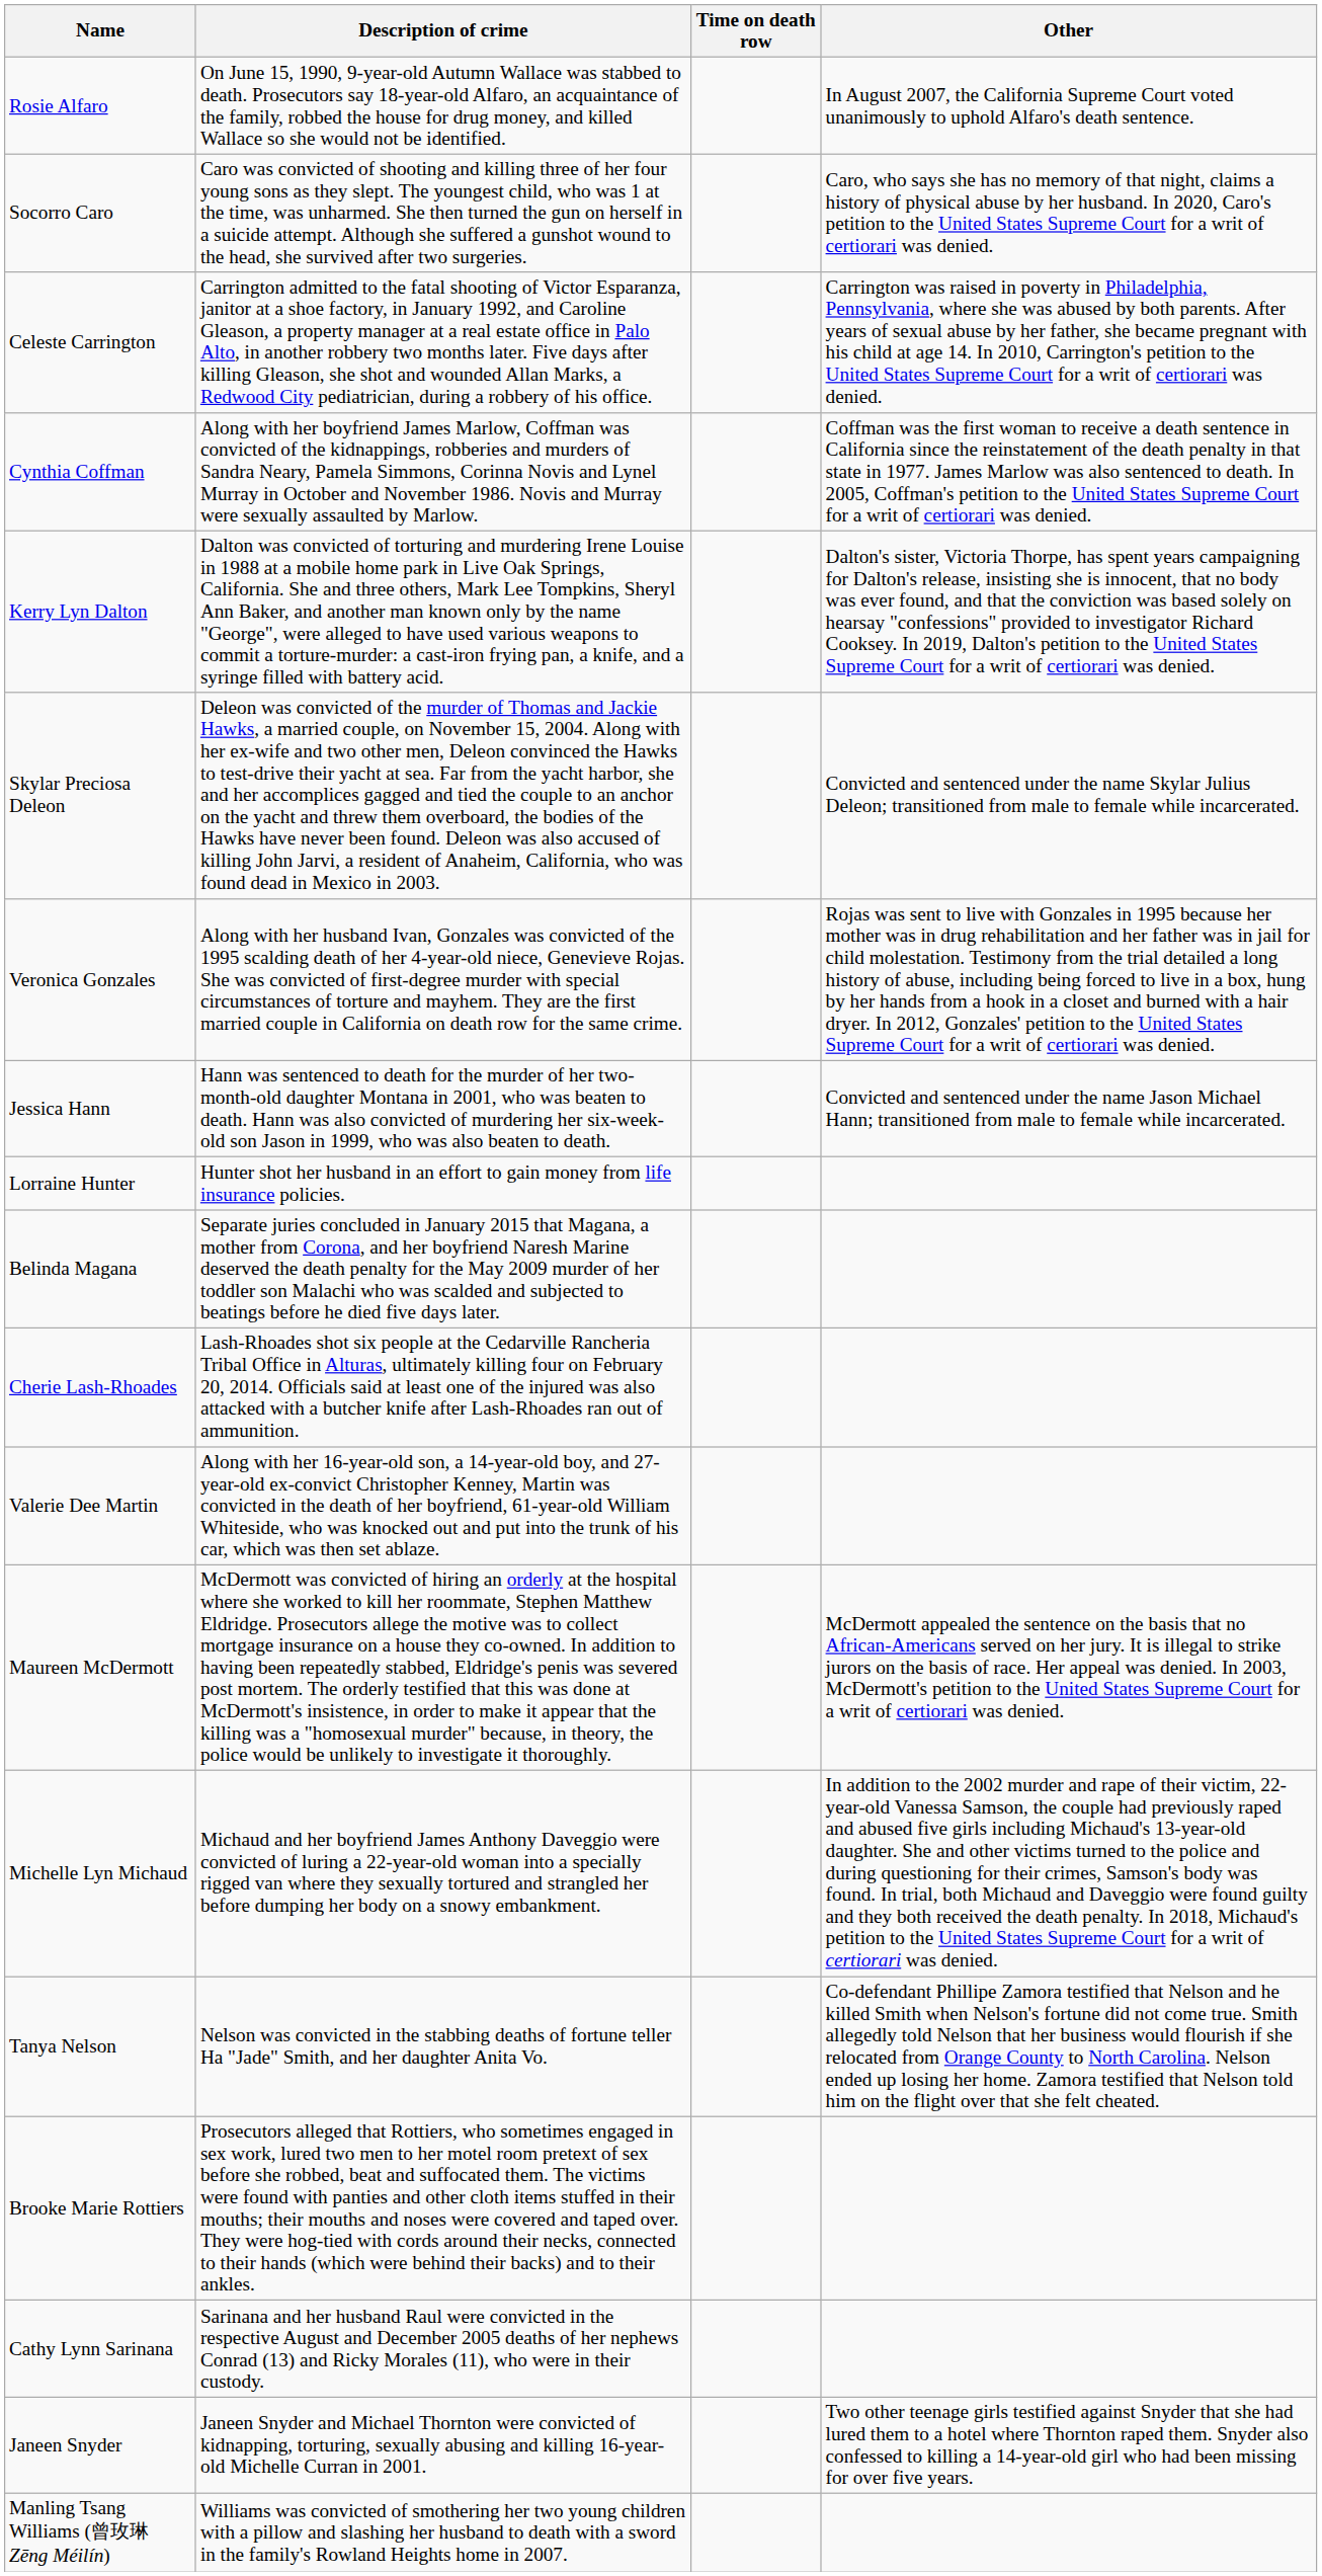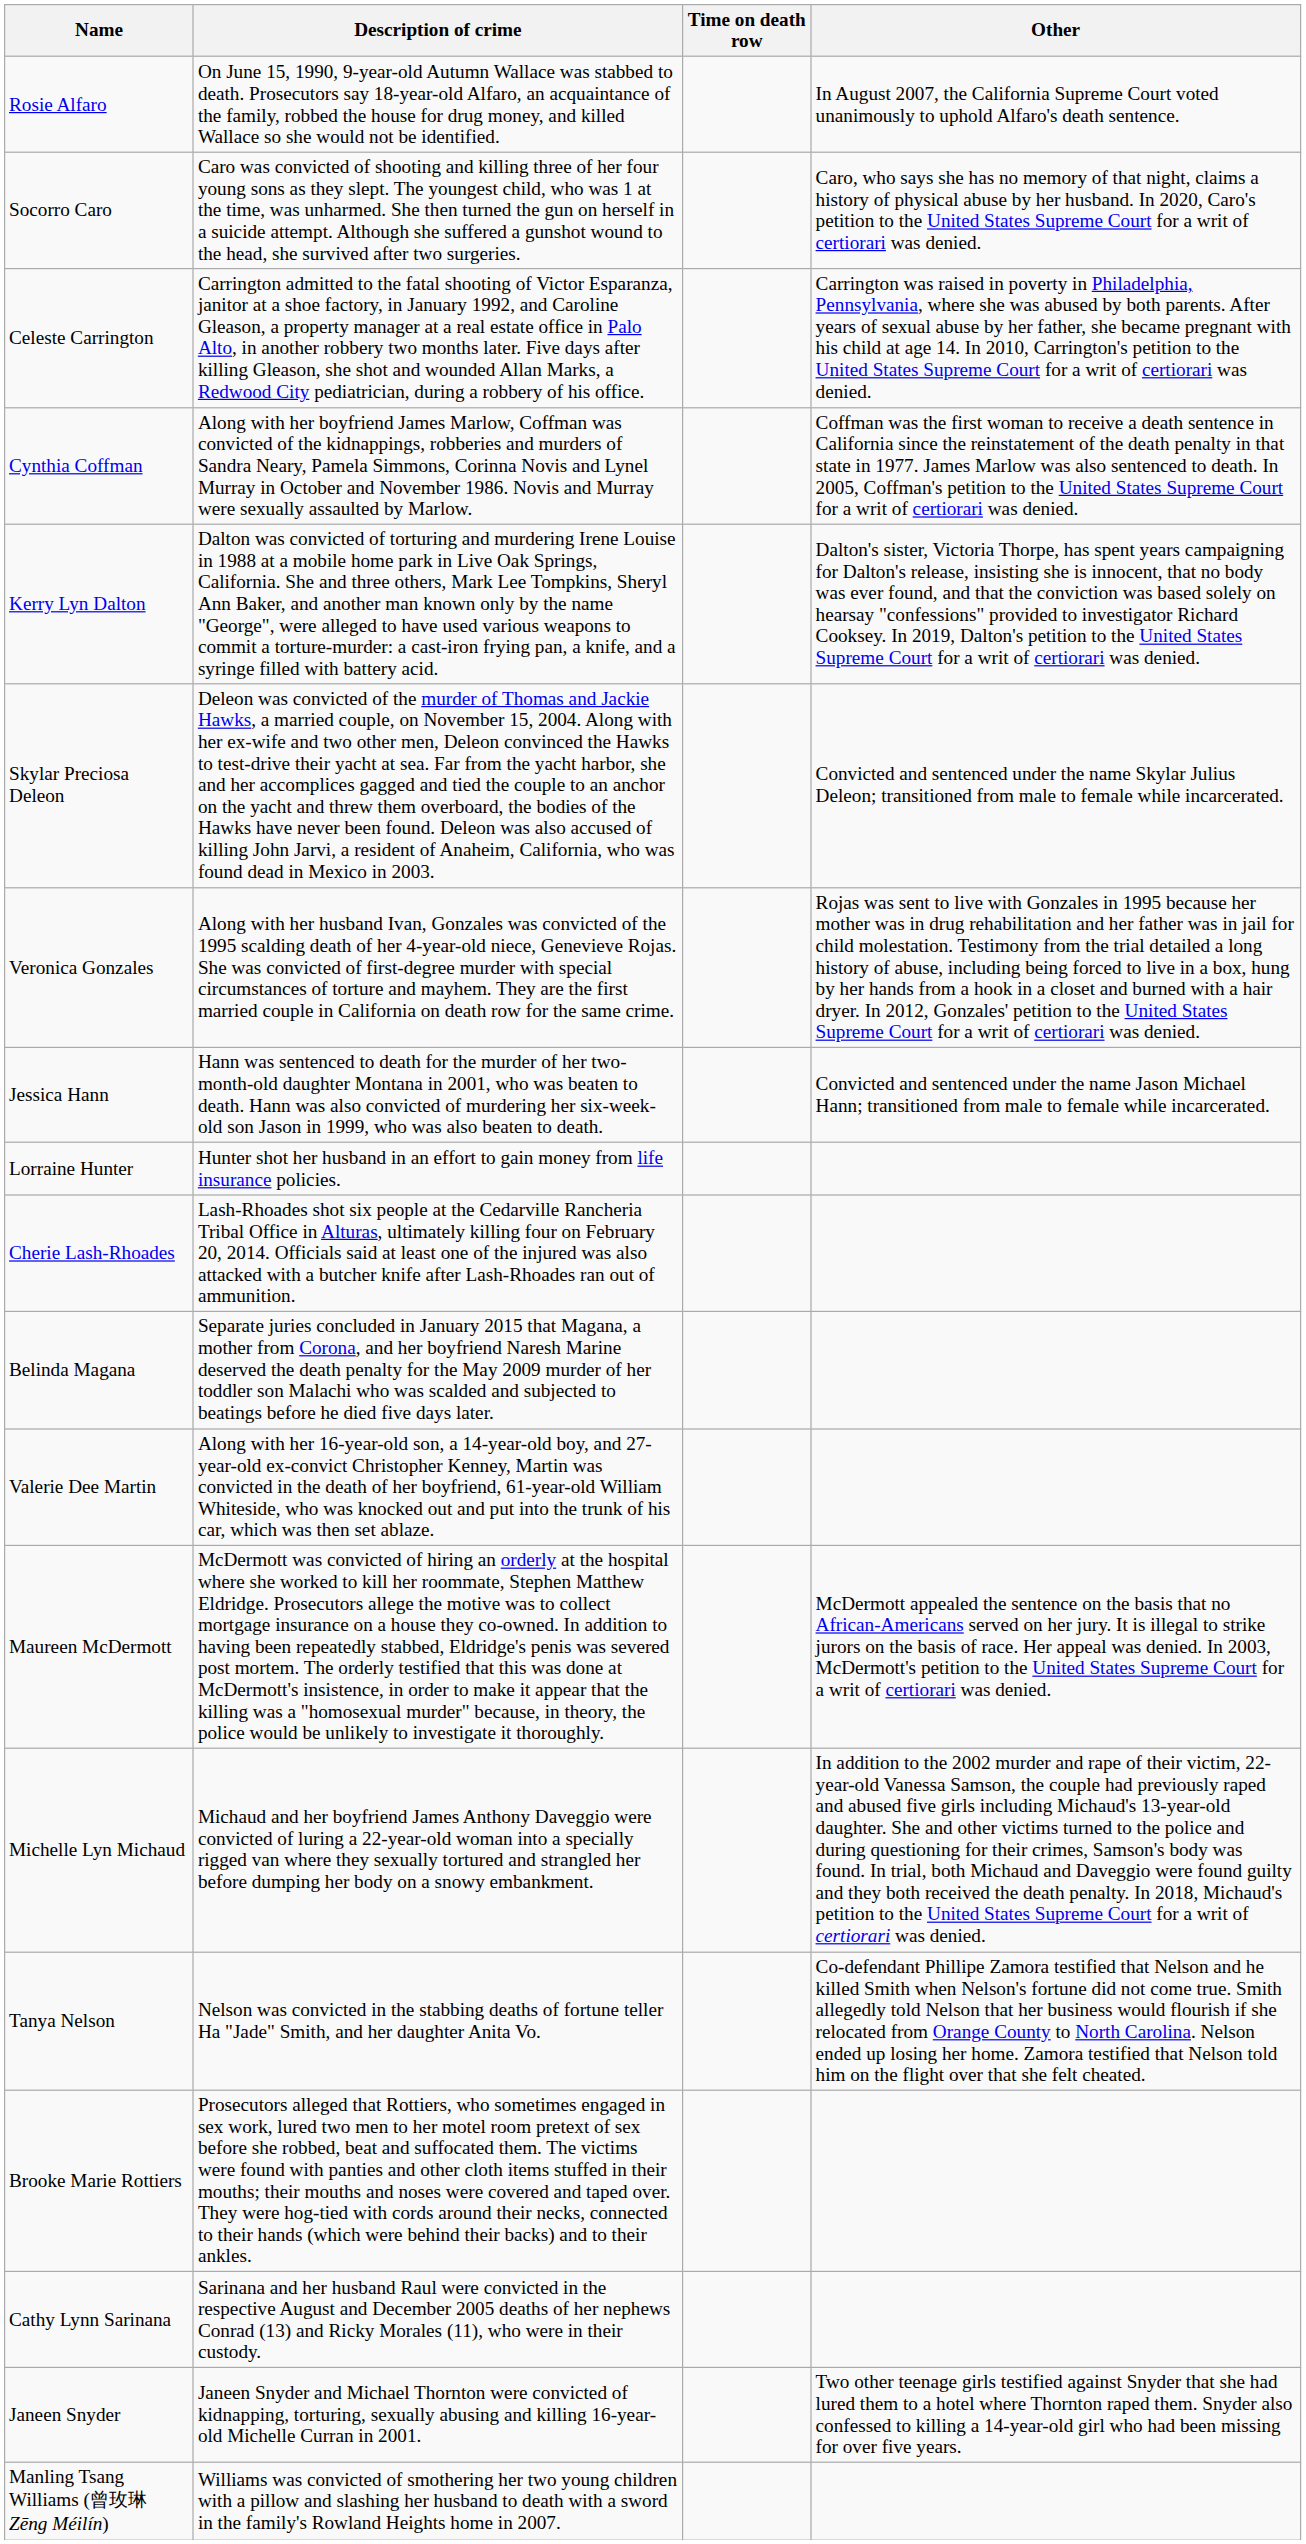 <table class="wikitable sortable">
 <tr>
 <th style="width:150px;"><strong>Name</strong></th>
 <th style="width:400px;"><strong>Description of crime</strong></th>
 <th style="width:100px;"><strong>Time on death row</strong></th>
 <th style="width:400px;"><strong>Other</strong></th>
 </tr>
 <tr>
 <td><a href='#'>Rosie Alfaro</a></td>
 <td>On June 15, 1990, 9-year-old Autumn Wallace was stabbed to death. Prosecutors say 18-year-old Alfaro, an acquaintance of the family, robbed the house for drug money, and killed Wallace so she would not be identified.</td>
 <td></td>
 <td>In August 2007, the California Supreme Court voted unanimously to uphold Alfaro's death sentence.</td>
 </tr>
 <tr>
 <td>Socorro Caro</td>
 <td>Caro was convicted of shooting and killing three of her four young sons as they slept. The youngest child, who was 1 at the time, was unharmed. She then turned the gun on herself in a suicide attempt. Although she suffered a gunshot wound to the head, she survived after two surgeries.</td>
 <td></td>
 <td>Caro, who says she has no memory of that night, claims a history of physical abuse by her husband. In 2020, Caro's petition to the <a href='#'>United States Supreme Court</a> for a writ of <a href='#'>certiorari</a> was denied.</td>
 </tr>
 <tr>
 <td>Celeste Carrington</td>
 <td>Carrington admitted to the fatal shooting of Victor Esparanza, janitor at a shoe factory, in January 1992, and Caroline Gleason, a property manager at a real estate office in <a href='#'>Palo Alto</a>, in another robbery two months later. Five days after killing Gleason, she shot and wounded Allan Marks, a <a href='#'>Redwood City</a> pediatrician, during a robbery of his office.</td>
 <td></td>
 <td>Carrington was raised in poverty in <a href='#'>Philadelphia, Pennsylvania</a>, where she was abused by both parents. After years of sexual abuse by her father, she became pregnant with his child at age 14. In 2010, Carrington's petition to the <a href='#'>United States Supreme Court</a> for a writ of <a href='#'>certiorari</a> was denied.</td>
 </tr>
 <tr>
 <td><a href='#'>Cynthia Coffman</a></td>
 <td>Along with her boyfriend James Marlow, Coffman was convicted of the kidnappings, robberies and murders of Sandra Neary, Pamela Simmons, Corinna Novis and Lynel Murray in October and November 1986. Novis and Murray were sexually assaulted by Marlow.</td>
 <td></td>
 <td>Coffman was the first woman to receive a death sentence in California since the reinstatement of the death penalty in that state in 1977. James Marlow was also sentenced to death. In 2005, Coffman's petition to the <a href='#'>United States Supreme Court</a> for a writ of <a href='#'>certiorari</a> was denied.</td>
 </tr>
 <tr>
 <td><a href='#'>Kerry Lyn Dalton</a></td>
 <td>Dalton was convicted of torturing and murdering Irene Louise in 1988 at a mobile home park in Live Oak Springs, California. She and three others, Mark Lee Tompkins, Sheryl Ann Baker, and another man known only by the name "George", were alleged to have used various weapons to commit a torture-murder: a cast-iron frying pan, a knife, and a syringe filled with battery acid.</td>
 <td></td>
 <td>Dalton's sister, Victoria Thorpe, has spent years campaigning for Dalton's release, insisting she is innocent, that no body was ever found, and that the conviction was based solely on hearsay "confessions" provided to investigator Richard Cooksey. In 2019, Dalton's petition to the <a href='#'>United States Supreme Court</a> for a writ of <a href='#'>certiorari</a> was denied.</td>
 </tr>
 <tr>
 <td>Skylar Preciosa Deleon</td>
 <td>Deleon was convicted of the <a href='#'>murder of Thomas and Jackie Hawks</a>, a married couple, on November 15, 2004. Along with her ex-wife and two other men, Deleon convinced the Hawks to test-drive their yacht at sea. Far from the yacht harbor, she and her accomplices gagged and tied the couple to an anchor on the yacht and threw them overboard, the bodies of the Hawks have never been found. Deleon was also accused of killing John Jarvi, a resident of Anaheim, California, who was found dead in Mexico in 2003.</td>
 <td></td>
 <td>Convicted and sentenced under the name Skylar Julius Deleon; transitioned from male to female while incarcerated.</td>
 </tr>
 <tr>
 <td>Veronica Gonzales</td>
 <td>Along with her husband Ivan, Gonzales was convicted of the 1995 scalding death of her 4-year-old niece, Genevieve Rojas. She was convicted of first-degree murder with special circumstances of torture and mayhem. They are the first married couple in California on death row for the same crime.</td>
 <td></td>
 <td>Rojas was sent to live with Gonzales in 1995 because her mother was in drug rehabilitation and her father was in jail for child molestation. Testimony from the trial detailed a long history of abuse, including being forced to live in a box, hung by her hands from a hook in a closet and burned with a hair dryer. In 2012, Gonzales' petition to the <a href='#'>United States Supreme Court</a> for a writ of <a href='#'>certiorari</a> was denied.</td>
 </tr>
 <tr>
 <td>Jessica Hann</td>
 <td>Hann was sentenced to death for the murder of her two-month-old daughter Montana in 2001, who was beaten to death. Hann was also convicted of murdering her six-week-old son Jason in 1999, who was also beaten to death.</td>
 <td></td>
 <td>Convicted and sentenced under the name Jason Michael Hann; transitioned from male to female while incarcerated.</td>
 </tr>
 <tr>
 <td>Lorraine Hunter</td>
 <td>Hunter shot her husband in an effort to gain money from <a href='#'>life insurance</a> policies.</td>
 <td></td>
 <td></td>
 </tr>
 <tr>
-<td>Belinda Magana</td>
-<td>Separate juries concluded in January 2015 that Magana, a mother from <a href='#'>Corona</a>, and her boyfriend Naresh Marine deserved the death penalty for the May 2009 murder of her toddler son Malachi who was scalded and subjected to beatings before he died five days later.</td>
+<td><a href='#'>Cherie Lash-Rhoades</a></td>
+<td>Lash-Rhoades shot six people at the Cedarville Rancheria Tribal Office in <a href='#'>Alturas</a>, ultimately killing four on February 20, 2014. Officials said at least one of the injured was also attacked with a butcher knife after Lash-Rhoades ran out of ammunition.</td>
 <td></td>
 <td></td>
 </tr>
 <tr>
-<td><a href='#'>Cherie Lash-Rhoades</a></td>
-<td>Lash-Rhoades shot six people at the Cedarville Rancheria Tribal Office in <a href='#'>Alturas</a>, ultimately killing four on February 20, 2014. Officials said at least one of the injured was also attacked with a butcher knife after Lash-Rhoades ran out of ammunition.</td>
+<td>Belinda Magana</td>
+<td>Separate juries concluded in January 2015 that Magana, a mother from <a href='#'>Corona</a>, and her boyfriend Naresh Marine deserved the death penalty for the May 2009 murder of her toddler son Malachi who was scalded and subjected to beatings before he died five days later.</td>
 <td></td>
 <td></td>
 </tr>
 <tr>
 <td>Valerie Dee Martin</td>
 <td>Along with her 16-year-old son, a 14-year-old boy, and 27-year-old ex-convict Christopher Kenney, Martin was convicted in the death of her boyfriend, 61-year-old William Whiteside, who was knocked out and put into the trunk of his car, which was then set ablaze.</td>
 <td></td>
 <td></td>
 </tr>
 <tr>
 <td>Maureen McDermott</td>
 <td>McDermott was convicted of hiring an <a href='#'>orderly</a> at the hospital where she worked to kill her roommate, Stephen Matthew Eldridge. Prosecutors allege the motive was to collect mortgage insurance on a house they co-owned. In addition to having been repeatedly stabbed, Eldridge's penis was severed post mortem. The orderly testified that this was done at McDermott's insistence, in order to make it appear that the killing was a "homosexual murder" because, in theory, the police would be unlikely to investigate it thoroughly.</td>
 <td></td>
 <td>McDermott appealed the sentence on the basis that no <a href='#'>African-Americans</a> served on her jury. It is illegal to strike jurors on the basis of race. Her appeal was denied. In 2003, McDermott's petition to the <a href='#'>United States Supreme Court</a> for a writ of <a href='#'>certiorari</a> was denied.</td>
 </tr>
 <tr>
 <td>Michelle Lyn Michaud</td>
 <td>Michaud and her boyfriend James Anthony Daveggio were convicted of luring a 22-year-old woman into a specially rigged van where they sexually tortured and strangled her before dumping her body on a snowy embankment.</td>
 <td></td>
 <td>In addition to the 2002 murder and rape of their victim, 22-year-old Vanessa Samson, the couple had previously raped and abused five girls including Michaud's 13-year-old daughter. She and other victims turned to the police and during questioning for their crimes, Samson's body was found. In trial, both Michaud and Daveggio were found guilty and they both received the death penalty. In 2018, Michaud's petition to the <a href='#'>United States Supreme Court</a> for a writ of <em><a href='#'>certiorari</a></em> was denied.</td>
 </tr>
 <tr>
 <td>Tanya Nelson</td>
 <td>Nelson was convicted in the stabbing deaths of fortune teller Ha "Jade" Smith, and her daughter Anita Vo.</td>
 <td></td>
 <td>Co-defendant Phillipe Zamora testified that Nelson and he killed Smith when Nelson's fortune did not come true. Smith allegedly told Nelson that her business would flourish if she relocated from <a href='#'>Orange County</a> to <a href='#'>North Carolina</a>. Nelson ended up losing her home. Zamora testified that Nelson told him on the flight over that she felt cheated.</td>
 </tr>
 <tr>
 <td>Brooke Marie Rottiers</td>
 <td>Prosecutors alleged that Rottiers, who sometimes engaged in sex work, lured two men to her motel room pretext of sex before she robbed, beat and suffocated them. The victims were found with panties and other cloth items stuffed in their mouths; their mouths and noses were covered and taped over. They were hog-tied with cords around their necks, connected to their hands (which were behind their backs) and to their ankles.</td>
 <td></td>
 <td></td>
 </tr>
 <tr>
 <td>Cathy Lynn Sarinana</td>
 <td>Sarinana and her husband Raul were convicted in the respective August and December 2005 deaths of her nephews Conrad (13) and Ricky Morales (11), who were in their custody.</td>
 <td></td>
 <td></td>
 </tr>
 <tr>
 <td>Janeen Snyder</td>
 <td>Janeen Snyder and Michael Thornton were convicted of kidnapping, torturing, sexually abusing and killing 16-year-old Michelle Curran in 2001.</td>
 <td></td>
 <td>Two other teenage girls testified against Snyder that she had lured them to a hotel where Thornton raped them. Snyder also confessed to killing a 14-year-old girl who had been missing for over five years.</td>
 </tr>
 <tr>
 <td>Manling Tsang Williams (曾玫琳 <em>Zēng Méilín</em>)</td>
 <td>Williams was convicted of smothering her two young children with a pillow and slashing her husband to death with a sword in the family's Rowland Heights home in 2007.</td>
 <td></td>
 <td></td>
 </tr>
 </table>
